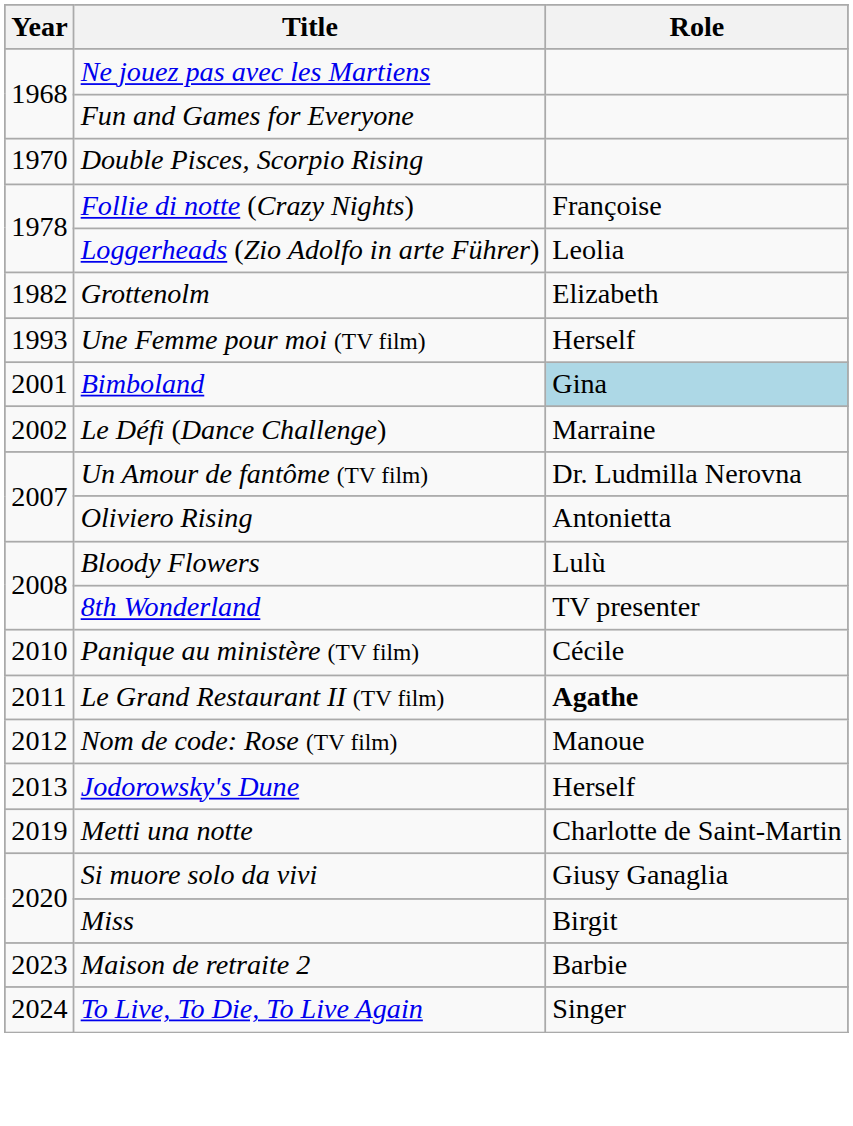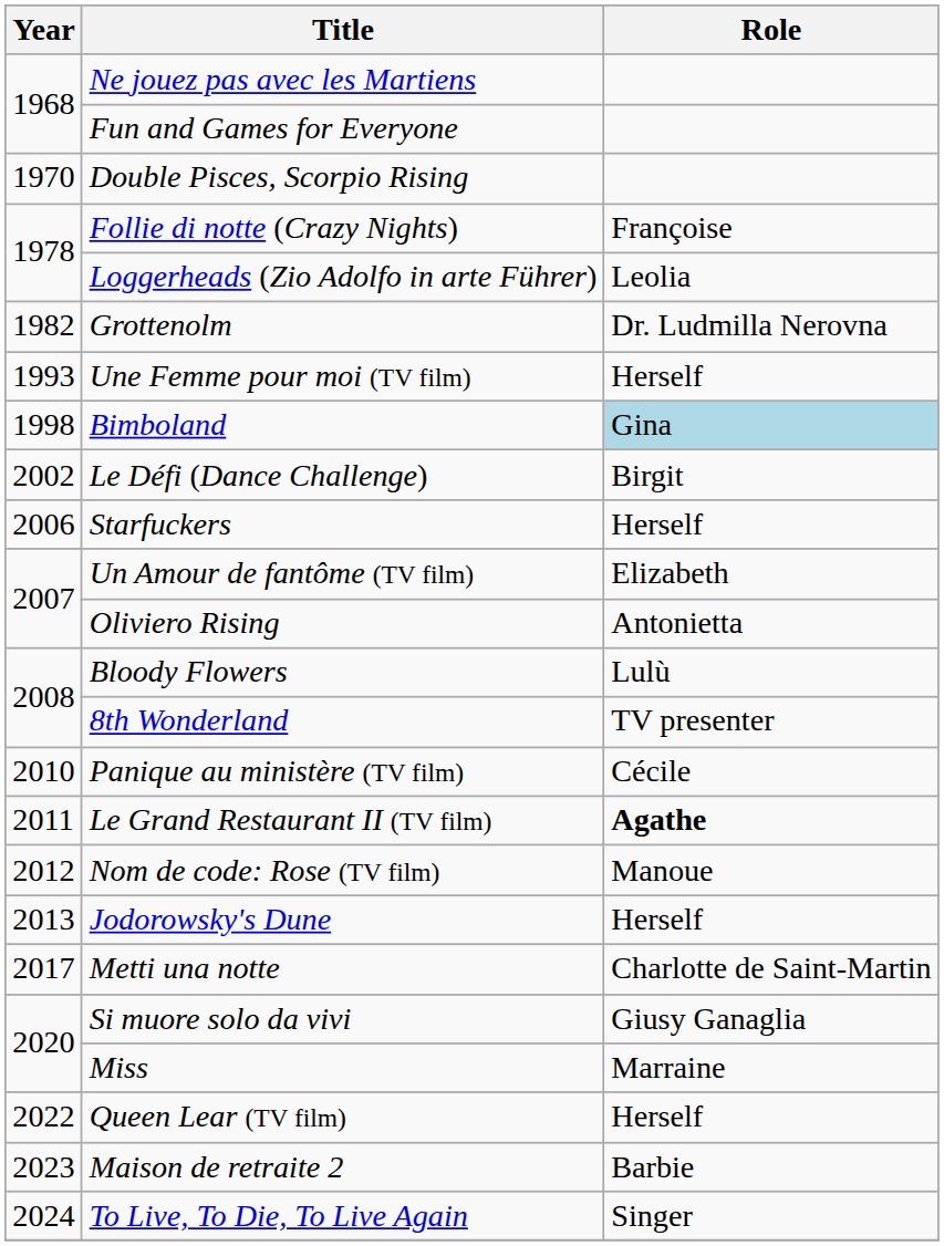 <table class="wikitable">
 <tr>
 <th>Year</th>
 <th>Title</th>
 <th>Role</th>
 </tr>
 <tr>
 <td rowspan="2">1968</td>
 <td><em><a href='#'>Ne jouez pas avec les Martiens</a></em></td>
 <td></td>
 </tr>
 <tr>
 <td><em>Fun and Games for Everyone</em></td>
 <td></td>
 </tr>
 <tr>
 <td>1970</td>
 <td><em>Double Pisces, Scorpio Rising</em></td>
 <td></td>
 </tr>
 <tr>
 <td rowspan="2">1978</td>
 <td><em><a href='#'>Follie di notte</a></em> (<em>Crazy Nights</em>)</td>
 <td>Françoise</td>
 </tr>
 <tr>
 <td><em><a href='#'>Loggerheads</a></em> (<em>Zio Adolfo in arte Führer</em>)</td>
 <td>Leolia</td>
 </tr>
 <tr>
 <td>1982</td>
 <td><em>Grottenolm</em></td>
-<td>Elizabeth</td>
+<td>Dr. Ludmilla Nerovna</td>
 </tr>
 <tr>
 <td>1993</td>
 <td><em>Une Femme pour moi</em> <small>(TV film)</small></td>
 <td>Herself</td>
 </tr>
 <tr>
-<td>2001</td>
+<td>1998</td>
 <td><em><a href='#'>Bimboland</a></em></td>
 <td style="background: lightblue;">Gina</td>
 </tr>
 <tr>
 <td>2002</td>
 <td><em>Le Défi</em> (<em>Dance Challenge</em>)</td>
-<td>Marraine</td>
+<td>Birgit</td>
+</tr>
+<tr>
+<td>2006</td>
+<td><em>Starfuckers</em></td>
+<td>Herself</td>
 </tr>
 <tr>
 <td rowspan="2">2007</td>
 <td><em>Un Amour de fantôme</em> <small>(TV film)</small></td>
-<td>Dr. Ludmilla Nerovna</td>
+<td>Elizabeth</td>
 </tr>
 <tr>
 <td><em>Oliviero Rising</em></td>
 <td>Antonietta</td>
 </tr>
 <tr>
 <td rowspan="2">2008</td>
 <td><em>Bloody Flowers</em></td>
 <td>Lulù</td>
 </tr>
 <tr>
 <td><em><a href='#'>8th Wonderland</a></em></td>
 <td>TV presenter</td>
 </tr>
 <tr>
 <td>2010</td>
 <td><em>Panique au ministère</em> <small>(TV film)</small></td>
 <td>Cécile</td>
 </tr>
 <tr>
 <td>2011</td>
 <td><em>Le Grand Restaurant II</em> <small>(TV film)</small></td>
 <td><strong>Agathe</strong></td>
 </tr>
 <tr>
 <td>2012</td>
 <td><em>Nom de code: Rose</em> <small>(TV film)</small></td>
 <td>Manoue</td>
 </tr>
 <tr>
 <td>2013</td>
 <td><em><a href='#'>Jodorowsky's Dune</a></em></td>
 <td>Herself</td>
 </tr>
 <tr>
-<td>2019</td>
+<td>2017</td>
 <td><em>Metti una notte</em></td>
 <td>Charlotte de Saint-Martin</td>
 </tr>
 <tr>
 <td rowspan="2">2020</td>
 <td><em>Si muore solo da vivi</em></td>
 <td>Giusy Ganaglia</td>
 </tr>
 <tr>
 <td><em>Miss</em></td>
-<td>Birgit</td>
+<td>Marraine</td>
+</tr>
+<tr>
+<td>2022</td>
+<td><em>Queen Lear</em> <small>(TV film)</small></td>
+<td>Herself</td>
 </tr>
 <tr>
 <td>2023</td>
 <td><em>Maison de retraite 2</em></td>
 <td>Barbie</td>
 </tr>
 <tr>
 <td>2024</td>
 <td><em><a href='#'>To Live, To Die, To Live Again</a></em></td>
 <td>Singer</td>
 </tr>
 <tr>
 </tr>
 </table>
